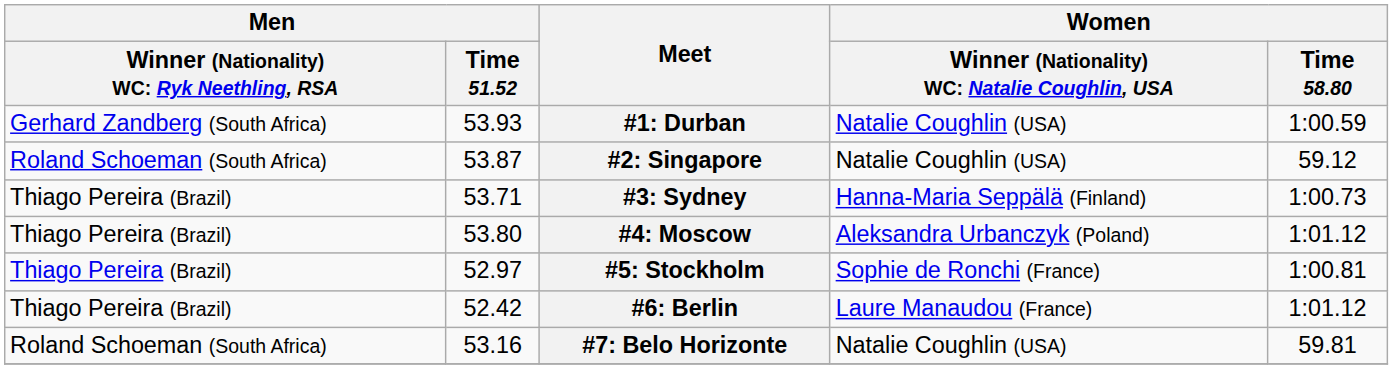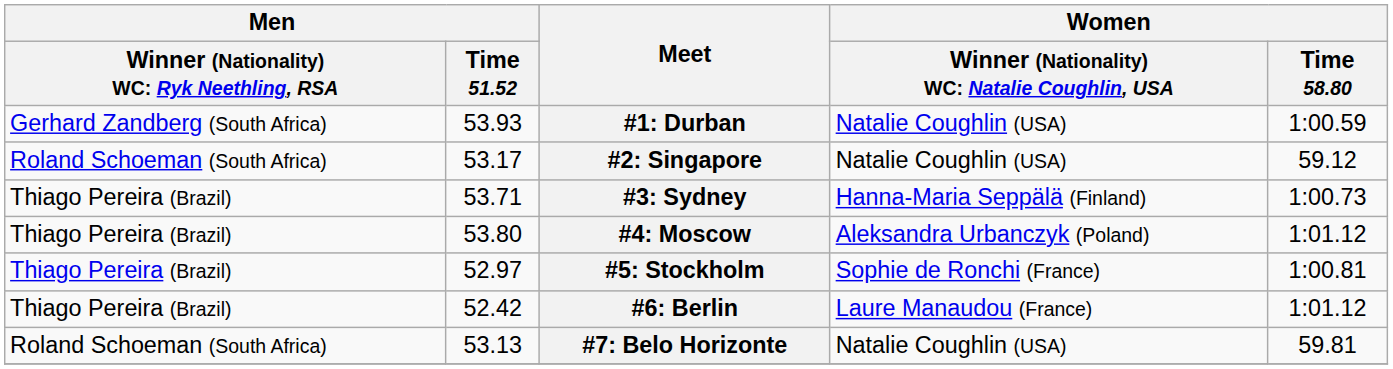 <table class=wikitable width="75%">
 <tr>
 <th colspan="2">Men</th>
 <th rowspan="2">Meet</th>
 <th colspan="2">Women</th>
 </tr>
 <tr>
 <th>Winner <small>(Nationality)<br> WC: <em><a href='#'>Ryk Neethling</a>, RSA</em></small></th>
 <th>Time <br><small> <em>51.52</em> </small></th>
 <th>Winner <small>(Nationality)<br>WC: <em><a href='#'>Natalie Coughlin</a>, USA</em></small></th>
 <th>Time<br><small><em>58.80</em></small></th>
 </tr>
 <tr>
 <td> <a href='#'>Gerhard Zandberg</a> <small>(South Africa)</small></td>
 <td align=center>53.93</td>
 <th>#1: Durban</th>
 <td> <a href='#'>Natalie Coughlin</a> <small>(USA)</small></td>
 <td align=center>1:00.59</td>
 </tr>
 <tr>
 <td> <a href='#'>Roland Schoeman</a> <small>(South Africa)</small></td>
-<td align=center>53.87</td>
+<td align=center>53.17</td>
 <th>#2: Singapore</th>
 <td> Natalie Coughlin <small>(USA)</small></td>
 <td align=center>59.12</td>
 </tr>
 <tr>
 <td> Thiago Pereira <small>(Brazil)</small></td>
 <td align=center>53.71</td>
 <th>#3: Sydney</th>
 <td> <a href='#'>Hanna-Maria Seppälä</a> <small>(Finland)</small></td>
 <td align=center>1:00.73</td>
 </tr>
 <tr>
 <td> Thiago Pereira <small>(Brazil)</small></td>
 <td align=center>53.80</td>
 <th>#4: Moscow</th>
 <td> <a href='#'>Aleksandra Urbanczyk</a> <small>(Poland)</small></td>
 <td align=center>1:01.12</td>
 </tr>
 <tr>
 <td> <a href='#'>Thiago Pereira</a> <small>(Brazil)</small></td>
 <td align=center>52.97</td>
 <th>#5: Stockholm</th>
 <td> <a href='#'>Sophie de Ronchi</a> <small>(France)</small></td>
 <td align=center>1:00.81</td>
 </tr>
 <tr>
 <td> Thiago Pereira <small>(Brazil)</small></td>
 <td align=center>52.42</td>
 <th>#6: Berlin</th>
 <td> <a href='#'>Laure Manaudou</a> <small>(France)</small></td>
 <td align=center>1:01.12</td>
 </tr>
 <tr>
 <td> Roland Schoeman <small>(South Africa)</small></td>
-<td align=center>53.16</td>
+<td align=center>53.13</td>
 <th>#7: Belo Horizonte</th>
 <td> Natalie Coughlin <small>(USA)</small></td>
 <td align=center>59.81</td>
 </tr>
 <tr>
 </tr>
 </table>
